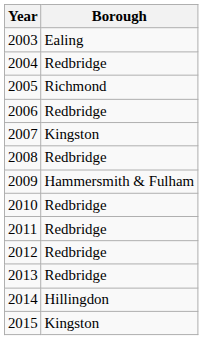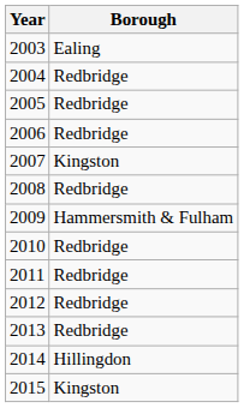 <table class="wikitable">
 <tr>
 <th>Year</th>
 <th>Borough</th>
 </tr>
 <tr>
 <td>2003</td>
 <td>Ealing</td>
 </tr>
 <tr>
 <td>2004</td>
 <td>Redbridge</td>
 </tr>
 <tr>
 <td>2005</td>
-<td>Richmond</td>
+<td>Redbridge</td>
 </tr>
 <tr>
 <td>2006</td>
 <td>Redbridge</td>
 </tr>
 <tr>
 <td>2007</td>
 <td>Kingston</td>
 </tr>
 <tr>
 <td>2008</td>
 <td>Redbridge</td>
 </tr>
 <tr>
 <td>2009</td>
 <td>Hammersmith & Fulham</td>
 </tr>
 <tr>
 <td>2010</td>
 <td>Redbridge</td>
 </tr>
 <tr>
 <td>2011</td>
 <td>Redbridge</td>
 </tr>
 <tr>
 <td>2012</td>
 <td>Redbridge</td>
 </tr>
 <tr>
 <td>2013</td>
 <td>Redbridge</td>
 </tr>
 <tr>
 <td>2014</td>
 <td>Hillingdon</td>
 </tr>
 <tr>
 <td>2015</td>
 <td>Kingston</td>
 </tr>
 </table>
